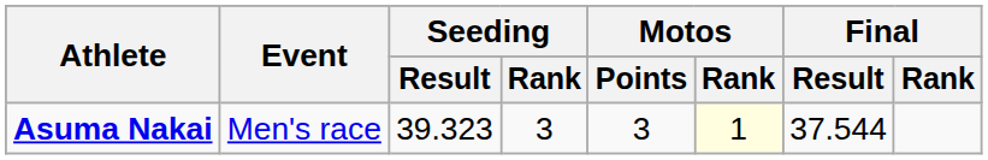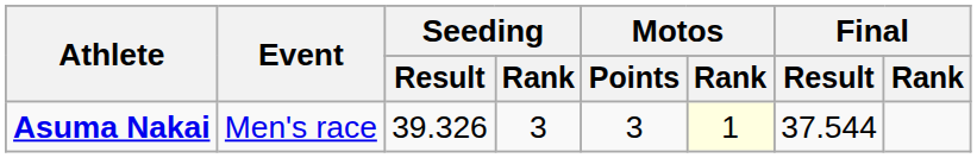 <table class="wikitable" style="font-size:90%;">
 <tr>
 <th rowspan=2>Athlete</th>
 <th rowspan=2>Event</th>
 <th colspan=2>Seeding</th>
 <th colspan=2>Motos</th>
 <th colspan=2>Final</th>
 </tr>
 <tr style="font-size:95%">
 <th>Result</th>
 <th>Rank</th>
 <th>Points</th>
 <th>Rank</th>
 <th>Result</th>
 <th>Rank</th>
 </tr>
 <tr align=center>
 <td align=left><strong><a href='#'>Asuma Nakai</a></strong></td>
 <td align=left><a href='#'>Men's race</a></td>
-<td>39.323</td>
+<td>39.326</td>
 <td>3</td>
 <td>3</td>
 <td style="background: lightyellow;">1</td>
 <td>37.544</td>
 <td></td>
 </tr>
 </table>
